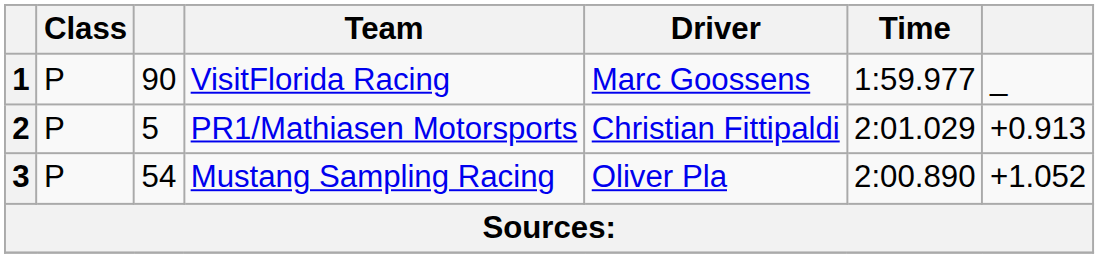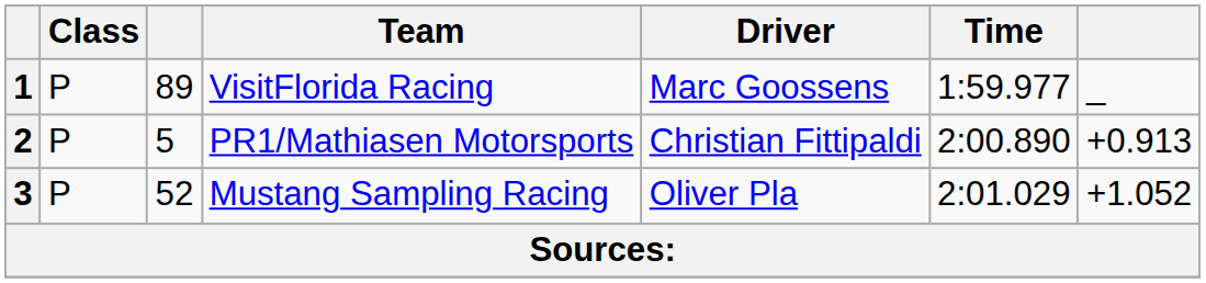 <table class="wikitable">
 <tr>
 <th scope="col"></th>
 <th scope="col">Class</th>
 <th scope="col"></th>
 <th scope="col">Team</th>
 <th scope="col">Driver</th>
 <th scope="col">Time</th>
 <th scope="col"></th>
 </tr>
 <tr>
 <th scope="row">1</th>
 <td>P</td>
-<td>90</td>
+<td>89</td>
 <td><a href='#'>VisitFlorida Racing</a></td>
 <td><a href='#'>Marc Goossens</a></td>
 <td>1:59.977</td>
 <td>_</td>
 </tr>
 <tr>
 <th scope="row">2</th>
 <td>P</td>
 <td>5</td>
 <td><a href='#'>PR1/Mathiasen Motorsports</a></td>
 <td><a href='#'>Christian Fittipaldi</a></td>
-<td>2:01.029</td>
+<td>2:00.890</td>
 <td>+0.913</td>
 </tr>
 <tr>
 <th scope="row">3</th>
 <td>P</td>
-<td>54</td>
+<td>52</td>
 <td><a href='#'>Mustang Sampling Racing</a></td>
 <td><a href='#'>Oliver Pla</a></td>
-<td>2:00.890</td>
+<td>2:01.029</td>
 <td>+1.052</td>
 </tr>
 <tr>
 <th colspan="7">Sources:</th>
 </tr>
 <tr>
 </tr>
 </table>
